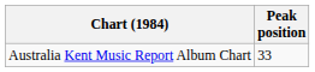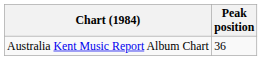 <table class="wikitable">
 <tr>
 <th>Chart (1984)</th>
 <th>Peak<br>position</th>
 </tr>
 <tr>
 <td>Australia <a href='#'>Kent Music Report</a> Album Chart</td>
-<td align="centre">33</td>
+<td align="centre">36</td>
 </tr>
 </table>
